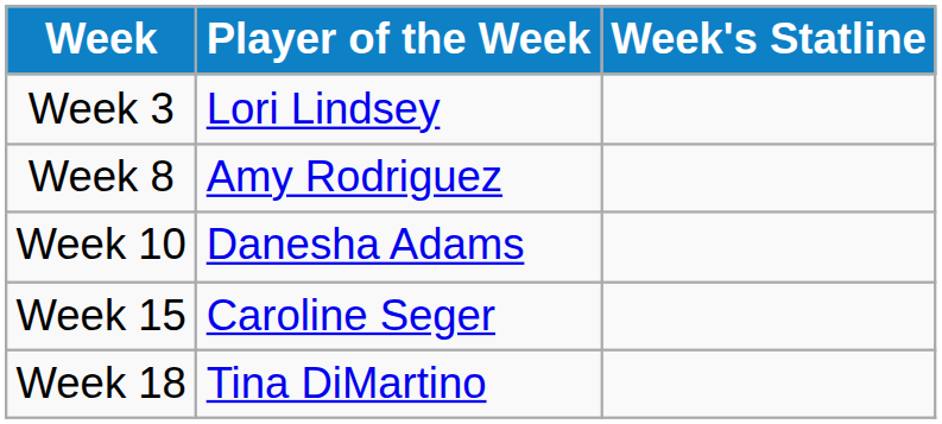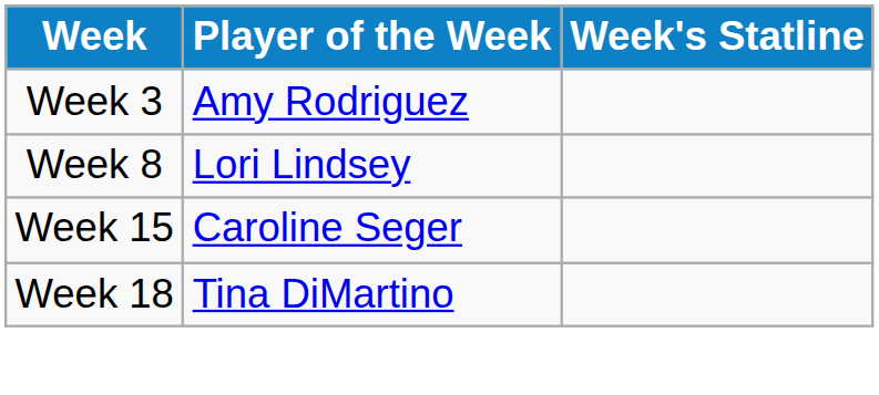 <table class=wikitable>
 <tr>
 <th style="color:white; background:#0E80C6;">Week</th>
 <th style="color:white; background:#0E80C6;">Player of the Week</th>
 <th style="color:white; background:#0E80C6;">Week's Statline</th>
 </tr>
 <tr>
 <td align=center>Week 3</td>
-<td> <a href='#'>Lori Lindsey</a></td>
+<td> <a href='#'>Amy Rodriguez</a></td>
 <td></td>
 </tr>
 <tr>
 <td align=center>Week 8</td>
-<td> <a href='#'>Amy Rodriguez</a></td>
-<td></td>
-</tr>
-<tr>
-<td align=center>Week 10</td>
-<td> <a href='#'>Danesha Adams</a></td>
+<td> <a href='#'>Lori Lindsey</a></td>
 <td></td>
 </tr>
 <tr>
 <td align=center>Week 15</td>
 <td> <a href='#'>Caroline Seger</a></td>
 <td></td>
 </tr>
 <tr>
 <td align=center>Week 18</td>
 <td> <a href='#'>Tina DiMartino</a></td>
 <td></td>
 </tr>
 </table>
